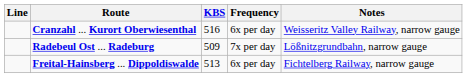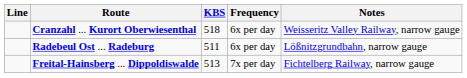 <table class="wikitable">
 <tr>
 <th>Line</th>
 <th>Route</th>
 <th><a href='#'>KBS</a></th>
 <th>Frequency</th>
 <th>Notes</th>
 </tr>
 <tr>
 <td></td>
 <td><strong><a href='#'>Cranzahl</a></strong> ... <strong><a href='#'>Kurort Oberwiesenthal</a></strong></td>
-<td>516</td>
+<td>518</td>
 <td>6x per day</td>
 <td><a href='#'>Weisseritz Valley Railway</a>, narrow gauge</td>
 </tr>
 <tr>
 <td></td>
 <td><strong><a href='#'>Radebeul Ost</a></strong> ... <strong><a href='#'>Radeburg</a></strong></td>
-<td>509</td>
-<td>7x per day</td>
+<td>511</td>
+<td>6x per day</td>
 <td><a href='#'>Lößnitzgrundbahn</a>, narrow gauge</td>
 </tr>
 <tr>
 <td></td>
 <td><strong><a href='#'>Freital-Hainsberg</a></strong> ... <strong><a href='#'>Dippoldiswalde</a></strong></td>
 <td>513</td>
-<td>6x per day</td>
+<td>7x per day</td>
 <td><a href='#'>Fichtelberg Railway</a>, narrow gauge</td>
 </tr>
 </table>
